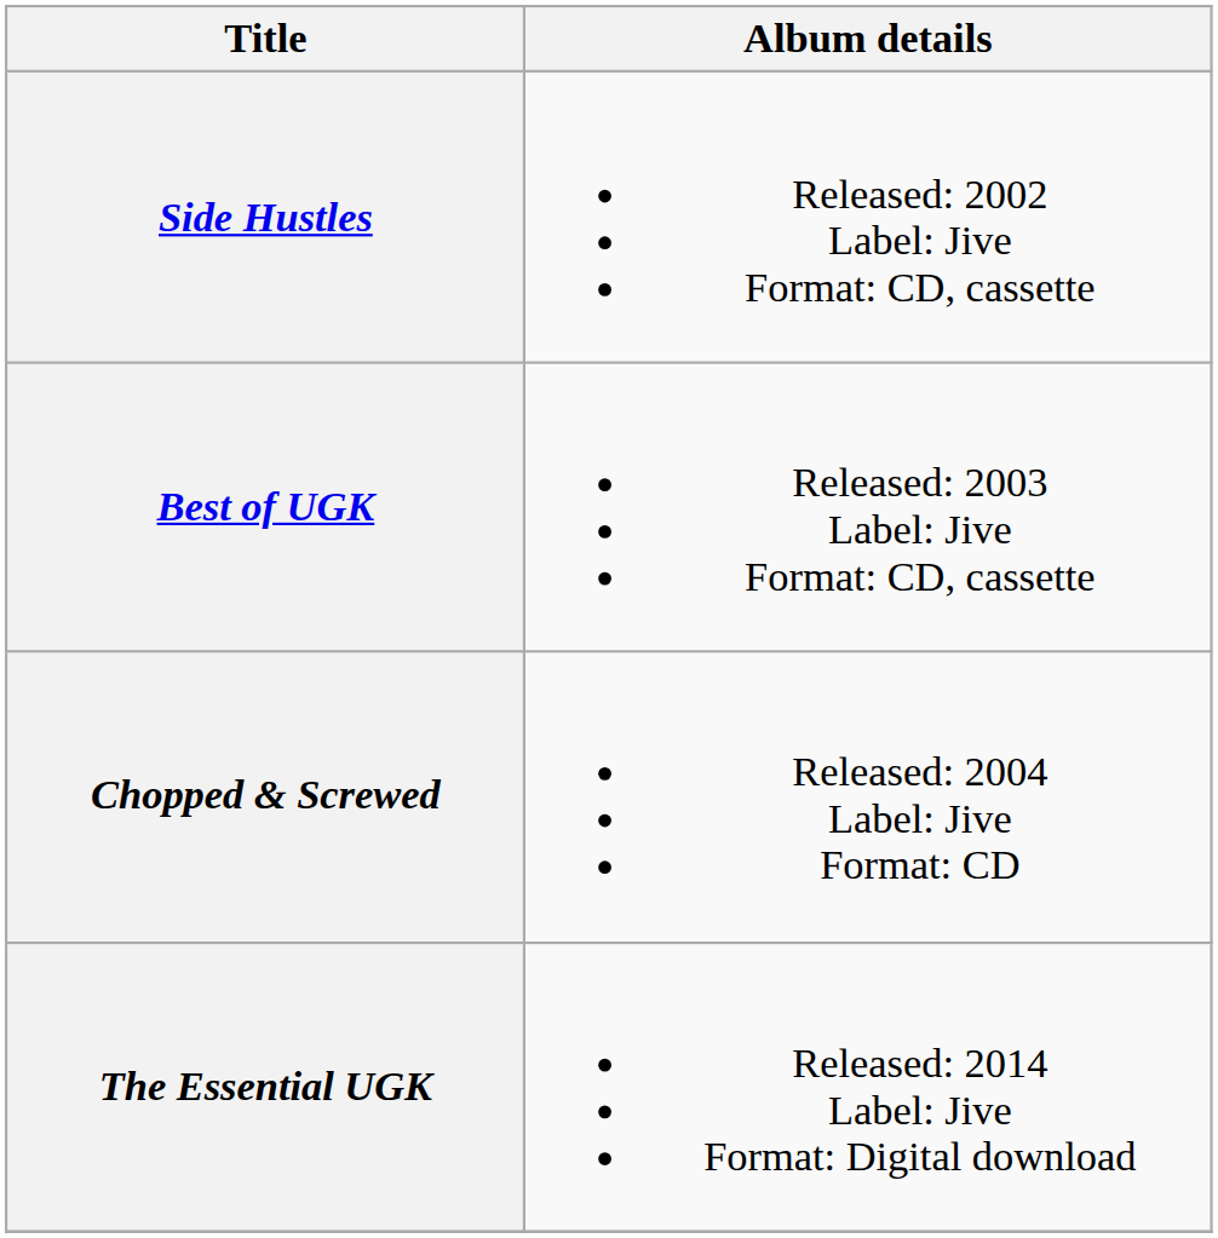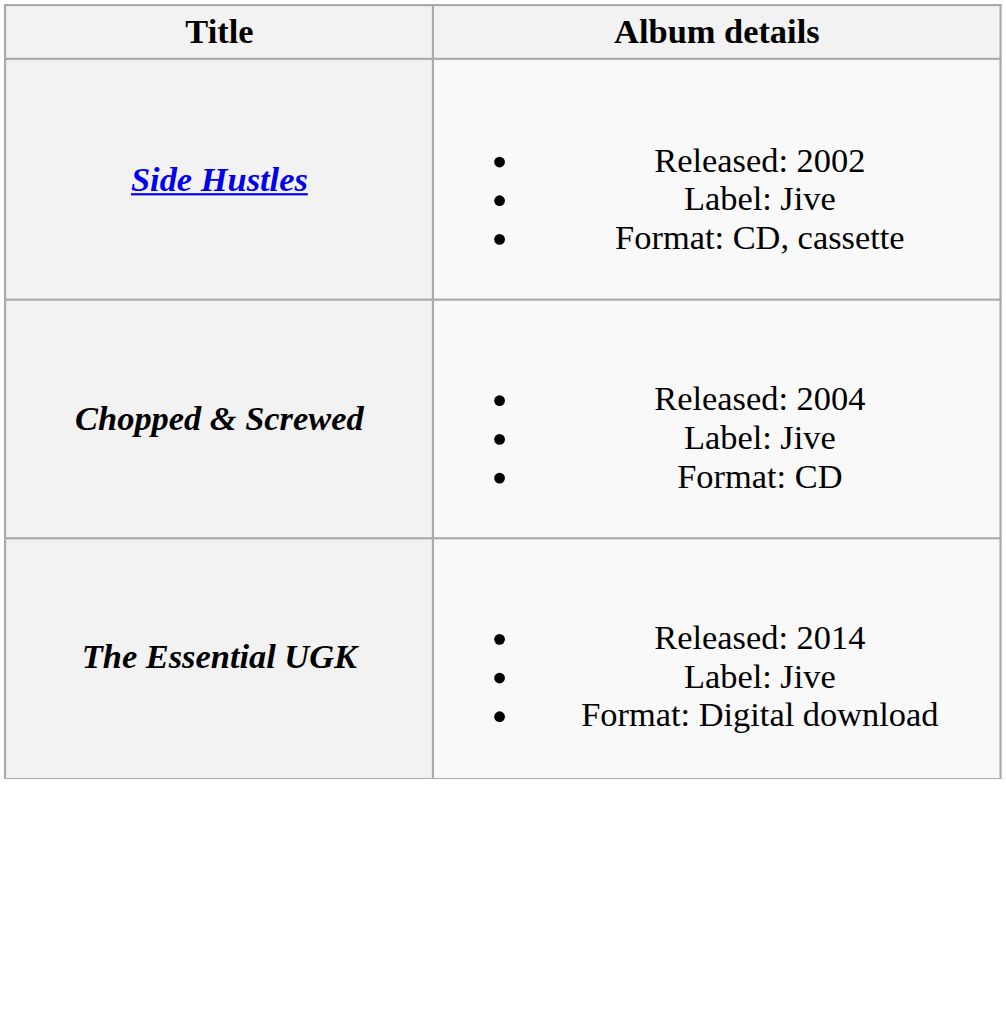 <table class="wikitable plainrowheaders" style="text-align:center;">
 <tr>
 <th scope="col" rowspan="1" style="width:12em;">Title</th>
 <th scope="col" rowspan="1" style="width:16em;">Album details</th>
 </tr>
 <tr>
 <th scope="row"><em><a href='#'>Side Hustles</a></em></th>
 <td><br><ul><li>Released: 2002</li><li>Label: Jive</li><li>Format: CD, cassette</li></ul></td>
-</tr>
-<tr>
-<th scope="row"><em><a href='#'>Best of UGK</a></em></th>
-<td><br><ul><li>Released: 2003</li><li>Label: Jive</li><li>Format: CD, cassette</li></ul></td>
 </tr>
 <tr>
 <th scope="row"><em>Chopped & Screwed</em></th>
 <td><br><ul><li>Released: 2004</li><li>Label: Jive</li><li>Format: CD</li></ul></td>
 </tr>
 <tr>
 <th scope="row"><em>The Essential UGK</em></th>
 <td><br><ul><li>Released: 2014</li><li>Label: Jive</li><li>Format: Digital download</li></ul></td>
 </tr>
 <tr>
 </tr>
 </table>
